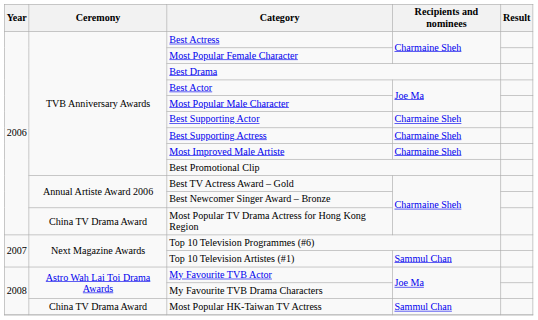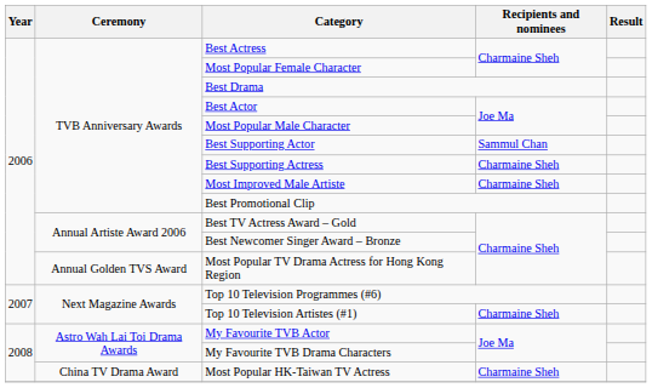 <table class="wikitable" style="width:95%;" style="font-size:90%;" ;>
 <tr>
 <th>Year</th>
 <th>Ceremony</th>
 <th>Category</th>
 <th>Recipients and nominees</th>
 <th>Result</th>
 </tr>
 <tr>
 <td rowspan="12">2006</td>
 <td align="center" rowspan=9>TVB Anniversary Awards</td>
 <td><a href='#'>Best Actress</a></td>
 <td rowspan="2"><a href='#'>Charmaine Sheh</a></td>
 <td></td>
 </tr>
 <tr>
 <td><a href='#'>Most Popular Female Character</a></td>
 <td></td>
 </tr>
 <tr>
 <td colspan=2><a href='#'>Best Drama</a></td>
 <td></td>
 </tr>
 <tr>
 <td><a href='#'>Best Actor</a></td>
 <td rowspan="2"><a href='#'>Joe Ma</a></td>
 <td></td>
 </tr>
 <tr>
 <td><a href='#'>Most Popular Male Character</a></td>
 <td></td>
 </tr>
 <tr>
 <td><a href='#'>Best Supporting Actor</a></td>
-<td><a href='#'>Charmaine Sheh</a></td>
+<td><a href='#'>Sammul Chan</a></td>
 <td></td>
 </tr>
 <tr>
 <td><a href='#'>Best Supporting Actress</a></td>
 <td><a href='#'>Charmaine Sheh</a></td>
 <td></td>
 </tr>
 <tr>
 <td><a href='#'>Most Improved Male Artiste</a></td>
 <td><a href='#'>Charmaine Sheh</a></td>
 <td></td>
 </tr>
 <tr>
 <td colspan=2>Best Promotional Clip</td>
 <td></td>
 </tr>
 <tr>
 <td align="center" rowspan=2>Annual Artiste Award 2006</td>
 <td>Best TV Actress Award – Gold</td>
 <td rowspan="3"><a href='#'>Charmaine Sheh</a></td>
 <td></td>
 </tr>
 <tr>
 <td>Best Newcomer Singer Award – Bronze</td>
 <td></td>
 </tr>
 <tr>
-<td align="center">China TV Drama Award</td>
+<td align="center">Annual Golden TVS Award</td>
 <td>Most Popular TV Drama Actress for Hong Kong Region</td>
 <td></td>
 </tr>
 <tr>
 <td rowspan="2">2007</td>
 <td align="center" rowspan=2>Next Magazine Awards</td>
 <td colspan=2>Top 10 Television Programmes (#6)</td>
 <td></td>
 </tr>
 <tr>
 <td>Top 10 Television Artistes (#1)</td>
-<td><a href='#'>Sammul Chan</a></td>
+<td><a href='#'>Charmaine Sheh</a></td>
 <td></td>
 </tr>
 <tr>
 <td rowspan="3">2008</td>
 <td align="center" rowspan=2><a href='#'>Astro Wah Lai Toi Drama Awards</a></td>
 <td><a href='#'>My Favourite TVB Actor</a></td>
 <td rowspan="2"><a href='#'>Joe Ma</a></td>
 <td></td>
 </tr>
 <tr>
 <td>My Favourite TVB Drama Characters</td>
 <td></td>
 </tr>
 <tr>
 <td align="center">China TV Drama Award</td>
 <td>Most Popular HK-Taiwan TV Actress</td>
-<td><a href='#'>Sammul Chan</a></td>
+<td><a href='#'>Charmaine Sheh</a></td>
 <td></td>
 </tr>
 <tr>
 </tr>
 </table>
